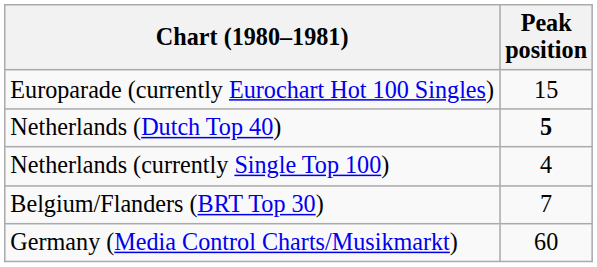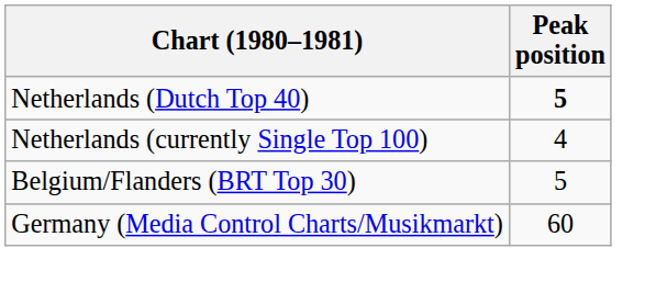 <table class="wikitable">
 <tr>
 <th>Chart (1980–1981)</th>
 <th>Peak<br>position</th>
-</tr>
-<tr>
-<td>Europarade (currently <a href='#'>Eurochart Hot 100 Singles</a>)</td>
-<td align="center">15</td>
 </tr>
 <tr>
 <td>Netherlands (<a href='#'>Dutch Top 40</a>)</td>
 <td align="center"><strong>5</strong></td>
 </tr>
 <tr>
 <td>Netherlands  (currently <a href='#'>Single Top 100</a>)</td>
 <td align="center">4</td>
 </tr>
 <tr>
 <td>Belgium/Flanders (<a href='#'>BRT Top 30</a>) </td>
-<td align="center">7</td>
+<td align="center">5</td>
 </tr>
 <tr>
 <td>Germany (<a href='#'>Media Control Charts/Musikmarkt</a>)</td>
 <td align="center">60</td>
 </tr>
 </table>
